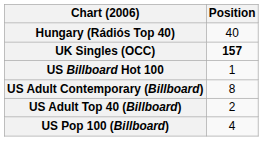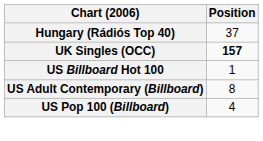 <table class="wikitable sortable plainrowheaders" style="text-align:center">
 <tr>
 <th>Chart (2006)</th>
 <th>Position</th>
 </tr>
 <tr>
 <th scope="row">Hungary (Rádiós Top 40)</th>
-<td>40</td>
+<td>37</td>
 </tr>
 <tr>
 <th scope="row">UK Singles (OCC)</th>
 <td><strong>157</strong></td>
 </tr>
 <tr>
 <th scope="row">US <em>Billboard</em> Hot 100</th>
 <td>1</td>
 </tr>
 <tr>
 <th scope="row">US Adult Contemporary (<em>Billboard</em>)</th>
 <td>8</td>
 </tr>
 <tr>
-<th scope="row">US Adult Top 40 (<em>Billboard</em>)</th>
-<td>2</td>
-</tr>
-<tr>
 <th scope="row">US Pop 100 (<em>Billboard</em>)</th>
 <td>4</td>
 </tr>
 </table>
